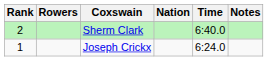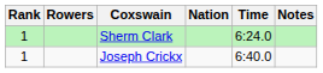 <table class="wikitable sortable" style="text-align:center">
 <tr>
 <th>Rank</th>
 <th>Rowers</th>
 <th>Coxswain</th>
 <th>Nation</th>
 <th>Time</th>
 <th>Notes</th>
 </tr>
 <tr bgcolor=bbf3bb>
-<td>2</td>
+<td>1</td>
 <td align=left></td>
 <td align=left><a href='#'>Sherm Clark</a></td>
 <td align=left></td>
-<td>6:40.0</td>
+<td>6:24.0</td>
 <td></td>
 </tr>
 <tr>
 <td>1</td>
 <td align=left></td>
 <td align=left><a href='#'>Joseph Crickx</a></td>
 <td align=left></td>
-<td>6:24.0</td>
+<td>6:40.0</td>
 <td></td>
 </tr>
 </table>
